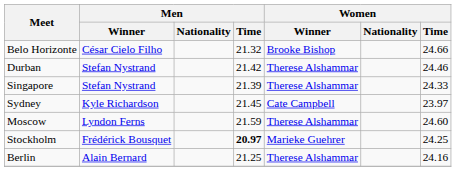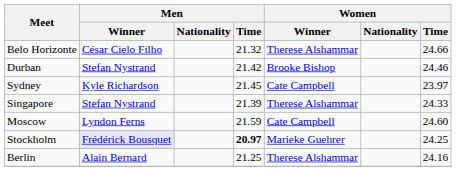 <table class="wikitable">
 <tr>
 <th rowspan="2">Meet</th>
 <th colspan="3">Men</th>
 <th colspan="3">Women</th>
 </tr>
 <tr>
 <th>Winner</th>
 <th>Nationality</th>
 <th>Time</th>
 <th>Winner</th>
 <th>Nationality</th>
 <th>Time</th>
 </tr>
 <tr>
 <td>Belo Horizonte</td>
 <td><a href='#'>César Cielo Filho</a></td>
 <td></td>
 <td>21.32</td>
-<td><a href='#'>Brooke Bishop</a></td>
+<td><a href='#'>Therese Alshammar</a></td>
 <td></td>
 <td>24.66</td>
 </tr>
 <tr>
 <td>Durban</td>
 <td><a href='#'>Stefan Nystrand</a></td>
 <td></td>
 <td>21.42</td>
-<td><a href='#'>Therese Alshammar</a></td>
+<td><a href='#'>Brooke Bishop</a></td>
 <td></td>
 <td>24.46</td>
+</tr>
+<tr>
+<td>Sydney</td>
+<td><a href='#'>Kyle Richardson</a></td>
+<td></td>
+<td>21.45</td>
+<td><a href='#'>Cate Campbell</a></td>
+<td></td>
+<td>23.97</td>
 </tr>
 <tr>
 <td>Singapore</td>
 <td><a href='#'>Stefan Nystrand</a></td>
 <td></td>
 <td>21.39</td>
 <td><a href='#'>Therese Alshammar</a></td>
 <td></td>
 <td>24.33</td>
 </tr>
 <tr>
-<td>Sydney</td>
-<td><a href='#'>Kyle Richardson</a></td>
-<td></td>
-<td>21.45</td>
-<td><a href='#'>Cate Campbell</a></td>
-<td></td>
-<td>23.97</td>
-</tr>
-<tr>
 <td>Moscow</td>
 <td><a href='#'>Lyndon Ferns</a></td>
 <td></td>
 <td>21.59</td>
-<td><a href='#'>Therese Alshammar</a></td>
+<td><a href='#'>Cate Campbell</a></td>
 <td></td>
 <td>24.60</td>
 </tr>
 <tr>
 <td>Stockholm</td>
-<td><a href='#'>Frédérick Bousquet</a></td>
+<td style="background: lavender;"><a href='#'>Frédérick Bousquet</a></td>
 <td></td>
 <td><strong>20.97</strong></td>
 <td><a href='#'>Marieke Guehrer</a></td>
 <td></td>
 <td>24.25</td>
 </tr>
 <tr>
 <td>Berlin</td>
 <td><a href='#'>Alain Bernard</a></td>
 <td></td>
 <td>21.25</td>
 <td><a href='#'>Therese Alshammar</a></td>
 <td></td>
 <td>24.16</td>
 </tr>
 <tr>
 </tr>
 </table>
